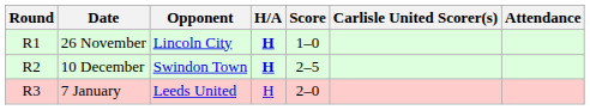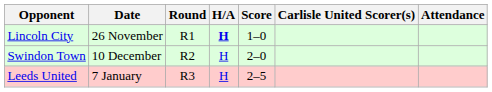 <table class="wikitable" style="text-align:center">
 <tr>
+<th>Opponent</th>
+<th>Date</th>
 <th>Round</th>
-<th>Date</th>
-<th>Opponent</th>
 <th>H/A</th>
 <th>Score</th>
 <th>Carlisle United Scorer(s)</th>
 <th>Attendance</th>
 </tr>
 <tr bgcolor=#ddffdd>
+<td align=left><a href='#'>Lincoln City</a></td>
+<td align=left>26 November</td>
 <td>R1</td>
-<td align=left>26 November</td>
-<td align=left><a href='#'>Lincoln City</a></td>
 <td><strong><a href='#'>H</a></strong></td>
 <td>1–0</td>
 <td align=left></td>
 <td></td>
 </tr>
 <tr bgcolor=#ddffdd>
+<td align=left><a href='#'>Swindon Town</a></td>
+<td align=left>10 December</td>
 <td>R2</td>
-<td align=left>10 December</td>
-<td align=left><a href='#'>Swindon Town</a></td>
-<td><strong><a href='#'>H</a></strong></td>
-<td>2–5</td>
-<td align=left></td>
-<td></td>
-</tr>
-<tr bgcolor=#FFCCCC>
-<td>R3</td>
-<td align=left>7 January</td>
-<td align=left><a href='#'>Leeds United</a></td>
 <td><a href='#'>H</a></td>
 <td>2–0</td>
 <td align=left></td>
 <td></td>
 </tr>
+<tr bgcolor=#FFCCCC>
+<td align=left><a href='#'>Leeds United</a></td>
+<td align=left>7 January</td>
+<td>R3</td>
+<td><a href='#'>H</a></td>
+<td>2–5</td>
+<td align=left></td>
+<td></td>
+</tr>
 </table>
